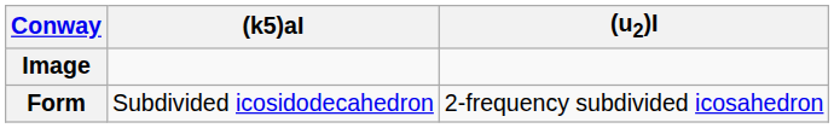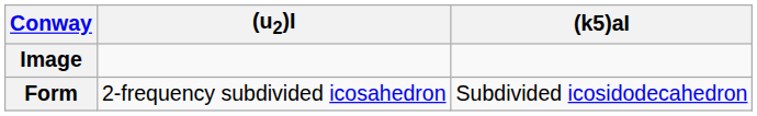 <table class=wikitable>
 <tr>
 <th><a href='#'>Conway</a></th>
+<th>(u<sub>2</sub>)I</th>
 <th>(k5)aI</th>
-<th>(u<sub>2</sub>)I</th>
 </tr>
 <tr>
 <th>Image</th>
 <td></td>
 <td></td>
 </tr>
 <tr align=center>
 <th>Form</th>
+<td>2-frequency subdivided <a href='#'>icosahedron</a></td>
 <td>Subdivided <a href='#'>icosidodecahedron</a></td>
-<td>2-frequency subdivided <a href='#'>icosahedron</a></td>
 </tr>
 </table>
